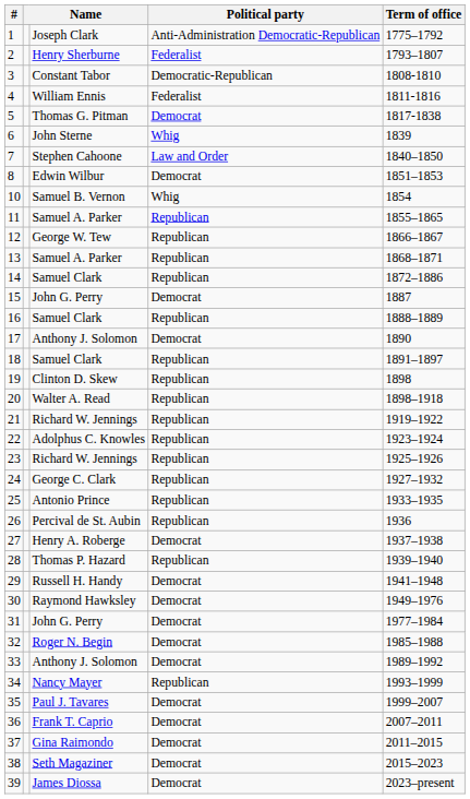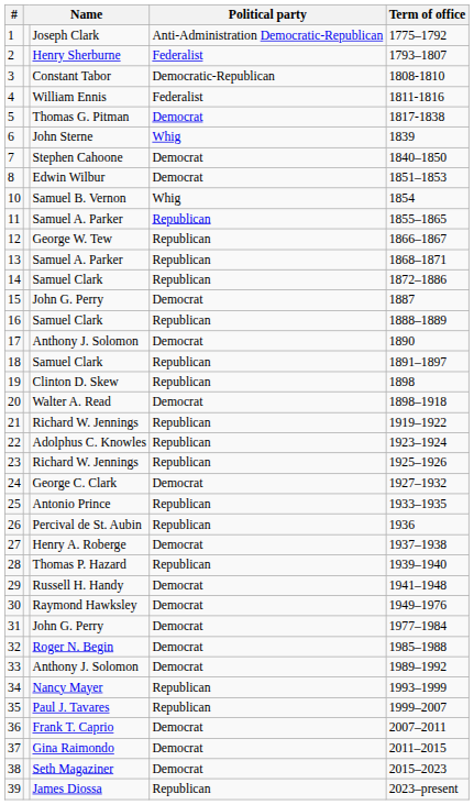 <table class="wikitable">
 <tr>
 <th>#</th>
 <th colspan=2>Name</th>
 <th>Political party</th>
 <th>Term of office</th>
 </tr>
 <tr>
 <td>1</td>
 <td></td>
 <td>Joseph Clark</td>
 <td>Anti-Administration <a href='#'>Democratic-Republican</a></td>
 <td>1775–1792</td>
 </tr>
 <tr>
 <td>2</td>
 <td></td>
 <td><a href='#'>Henry Sherburne</a></td>
 <td><a href='#'>Federalist</a></td>
 <td>1793–1807</td>
 </tr>
 <tr>
 <td>3</td>
 <td></td>
 <td>Constant Tabor</td>
 <td>Democratic-Republican</td>
 <td>1808-1810</td>
 </tr>
 <tr>
 <td>4</td>
 <td></td>
 <td>William Ennis</td>
 <td>Federalist</td>
 <td>1811-1816</td>
 </tr>
 <tr>
 <td>5</td>
 <td></td>
 <td>Thomas G. Pitman</td>
 <td><a href='#'>Democrat</a></td>
 <td>1817-1838</td>
 </tr>
 <tr>
 <td>6</td>
 <td></td>
 <td>John Sterne</td>
 <td><a href='#'>Whig</a></td>
 <td>1839</td>
 </tr>
 <tr>
 <td>7</td>
 <td></td>
 <td>Stephen Cahoone</td>
-<td><a href='#'>Law and Order</a></td>
+<td>Democrat</td>
 <td>1840–1850</td>
 </tr>
 <tr>
 <td>8</td>
 <td></td>
 <td>Edwin Wilbur</td>
 <td>Democrat</td>
 <td>1851–1853</td>
 </tr>
 <tr>
 <td>10</td>
 <td></td>
 <td>Samuel B. Vernon</td>
 <td>Whig</td>
 <td>1854</td>
 </tr>
 <tr>
 <td>11</td>
 <td></td>
 <td>Samuel A. Parker</td>
 <td><a href='#'>Republican</a></td>
 <td>1855–1865</td>
 </tr>
 <tr>
 <td>12</td>
 <td></td>
 <td>George W. Tew</td>
 <td>Republican</td>
 <td>1866–1867</td>
 </tr>
 <tr>
 <td>13</td>
 <td></td>
 <td>Samuel A. Parker</td>
 <td>Republican</td>
 <td>1868–1871</td>
 </tr>
 <tr>
 <td>14</td>
 <td></td>
 <td>Samuel Clark</td>
 <td>Republican</td>
 <td>1872–1886</td>
 </tr>
 <tr>
 <td>15</td>
 <td></td>
 <td>John G. Perry</td>
 <td>Democrat</td>
 <td>1887</td>
 </tr>
 <tr>
 <td>16</td>
 <td></td>
 <td>Samuel Clark</td>
 <td>Republican</td>
 <td>1888–1889</td>
 </tr>
 <tr>
 <td>17</td>
 <td></td>
 <td>Anthony J. Solomon</td>
 <td>Democrat</td>
 <td>1890</td>
 </tr>
 <tr>
 <td>18</td>
 <td></td>
 <td>Samuel Clark</td>
 <td>Republican</td>
 <td>1891–1897</td>
 </tr>
 <tr>
 <td>19</td>
 <td></td>
 <td>Clinton D. Skew</td>
 <td>Republican</td>
 <td>1898</td>
 </tr>
 <tr>
 <td>20</td>
 <td></td>
 <td>Walter A. Read</td>
-<td>Republican</td>
+<td>Democrat</td>
 <td>1898–1918</td>
 </tr>
 <tr>
 <td>21</td>
 <td></td>
 <td>Richard W. Jennings</td>
 <td>Republican</td>
 <td>1919–1922</td>
 </tr>
 <tr>
 <td>22</td>
 <td></td>
 <td>Adolphus C. Knowles</td>
 <td>Republican</td>
 <td>1923–1924</td>
 </tr>
 <tr>
 <td>23</td>
 <td></td>
 <td>Richard W. Jennings</td>
 <td>Republican</td>
 <td>1925–1926</td>
 </tr>
 <tr>
 <td>24</td>
 <td></td>
 <td>George C. Clark</td>
-<td>Republican</td>
+<td>Democrat</td>
 <td>1927–1932</td>
 </tr>
 <tr>
 <td>25</td>
 <td></td>
 <td>Antonio Prince</td>
 <td>Republican</td>
 <td>1933–1935</td>
 </tr>
 <tr>
 <td>26</td>
 <td></td>
 <td>Percival de St. Aubin</td>
 <td>Republican</td>
 <td>1936</td>
 </tr>
 <tr>
 <td>27</td>
 <td></td>
 <td>Henry A. Roberge</td>
 <td>Democrat</td>
 <td>1937–1938</td>
 </tr>
 <tr>
 <td>28</td>
 <td></td>
 <td>Thomas P. Hazard</td>
 <td>Republican</td>
 <td>1939–1940</td>
 </tr>
 <tr>
 <td>29</td>
 <td></td>
 <td>Russell H. Handy</td>
 <td>Democrat</td>
 <td>1941–1948</td>
 </tr>
 <tr>
 <td>30</td>
 <td></td>
 <td>Raymond Hawksley</td>
 <td>Democrat</td>
 <td>1949–1976</td>
 </tr>
 <tr>
 <td>31</td>
 <td></td>
 <td>John G. Perry</td>
 <td>Democrat</td>
 <td>1977–1984</td>
 </tr>
 <tr>
 <td>32</td>
 <td></td>
 <td><a href='#'>Roger N. Begin</a></td>
 <td>Democrat</td>
 <td>1985–1988</td>
 </tr>
 <tr>
 <td>33</td>
 <td></td>
 <td>Anthony J. Solomon</td>
 <td>Democrat</td>
 <td>1989–1992</td>
 </tr>
 <tr>
 <td>34</td>
 <td></td>
 <td><a href='#'>Nancy Mayer</a></td>
 <td>Republican</td>
 <td>1993–1999</td>
 </tr>
 <tr>
 <td>35</td>
 <td></td>
 <td><a href='#'>Paul J. Tavares</a></td>
-<td>Democrat</td>
+<td>Republican</td>
 <td>1999–2007</td>
 </tr>
 <tr>
 <td>36</td>
 <td></td>
 <td><a href='#'>Frank T. Caprio</a></td>
 <td>Democrat</td>
 <td>2007–2011</td>
 </tr>
 <tr>
 <td>37</td>
 <td></td>
 <td><a href='#'>Gina Raimondo</a></td>
 <td>Democrat</td>
 <td>2011–2015</td>
 </tr>
 <tr>
 <td>38</td>
 <td></td>
 <td><a href='#'>Seth Magaziner</a></td>
 <td>Democrat</td>
 <td>2015–2023</td>
 </tr>
 <tr>
 <td>39</td>
 <td></td>
 <td><a href='#'>James Diossa</a></td>
-<td>Democrat</td>
+<td>Republican</td>
 <td>2023–present</td>
 </tr>
 </table>
